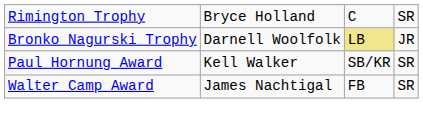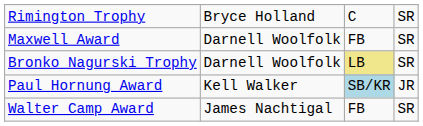 <table class="wikitable">
 <tr>
 <td><a href='#'>Rimington Trophy</a></td>
 <td>Bryce Holland</td>
 <td>C</td>
 <td>SR</td>
 </tr>
 <tr>
+<td><a href='#'>Maxwell Award</a></td>
+<td>Darnell Woolfolk</td>
+<td>FB</td>
+<td>SR</td>
+</tr>
+<tr>
 <td><a href='#'>Bronko Nagurski Trophy</a></td>
 <td>Darnell Woolfolk</td>
 <td style="background: khaki;">LB</td>
-<td>JR</td>
+<td>SR</td>
 </tr>
 <tr>
 <td><a href='#'>Paul Hornung Award</a></td>
 <td>Kell Walker</td>
-<td>SB/KR</td>
-<td>SR</td>
+<td style="background: lightblue;">SB/KR</td>
+<td>JR</td>
 </tr>
 <tr>
 <td><a href='#'>Walter Camp Award</a></td>
 <td>James Nachtigal</td>
 <td>FB</td>
 <td>SR</td>
 </tr>
 </table>
